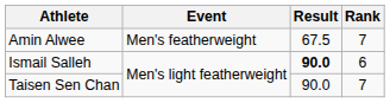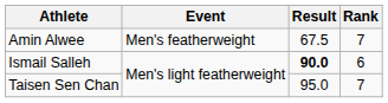 <table class="wikitable" style="font-size:90%">
 <tr>
 <th>Athlete</th>
 <th>Event</th>
 <th>Result</th>
 <th>Rank</th>
 </tr>
 <tr>
 <td>Amin Alwee</td>
 <td>Men's featherweight</td>
 <td align="center">67.5</td>
 <td align="center">7</td>
 </tr>
 <tr>
 <td>Ismail Salleh</td>
 <td rowspan="2">Men's light featherweight</td>
 <td style="text-align:center;"><strong>90.0</strong></td>
 <td style="text-align:center;">6</td>
 </tr>
 <tr>
 <td>Taisen Sen Chan</td>
-<td style="text-align:center;">90.0</td>
+<td style="text-align:center;">95.0</td>
 <td style="text-align:center;">7</td>
 </tr>
 </table>
